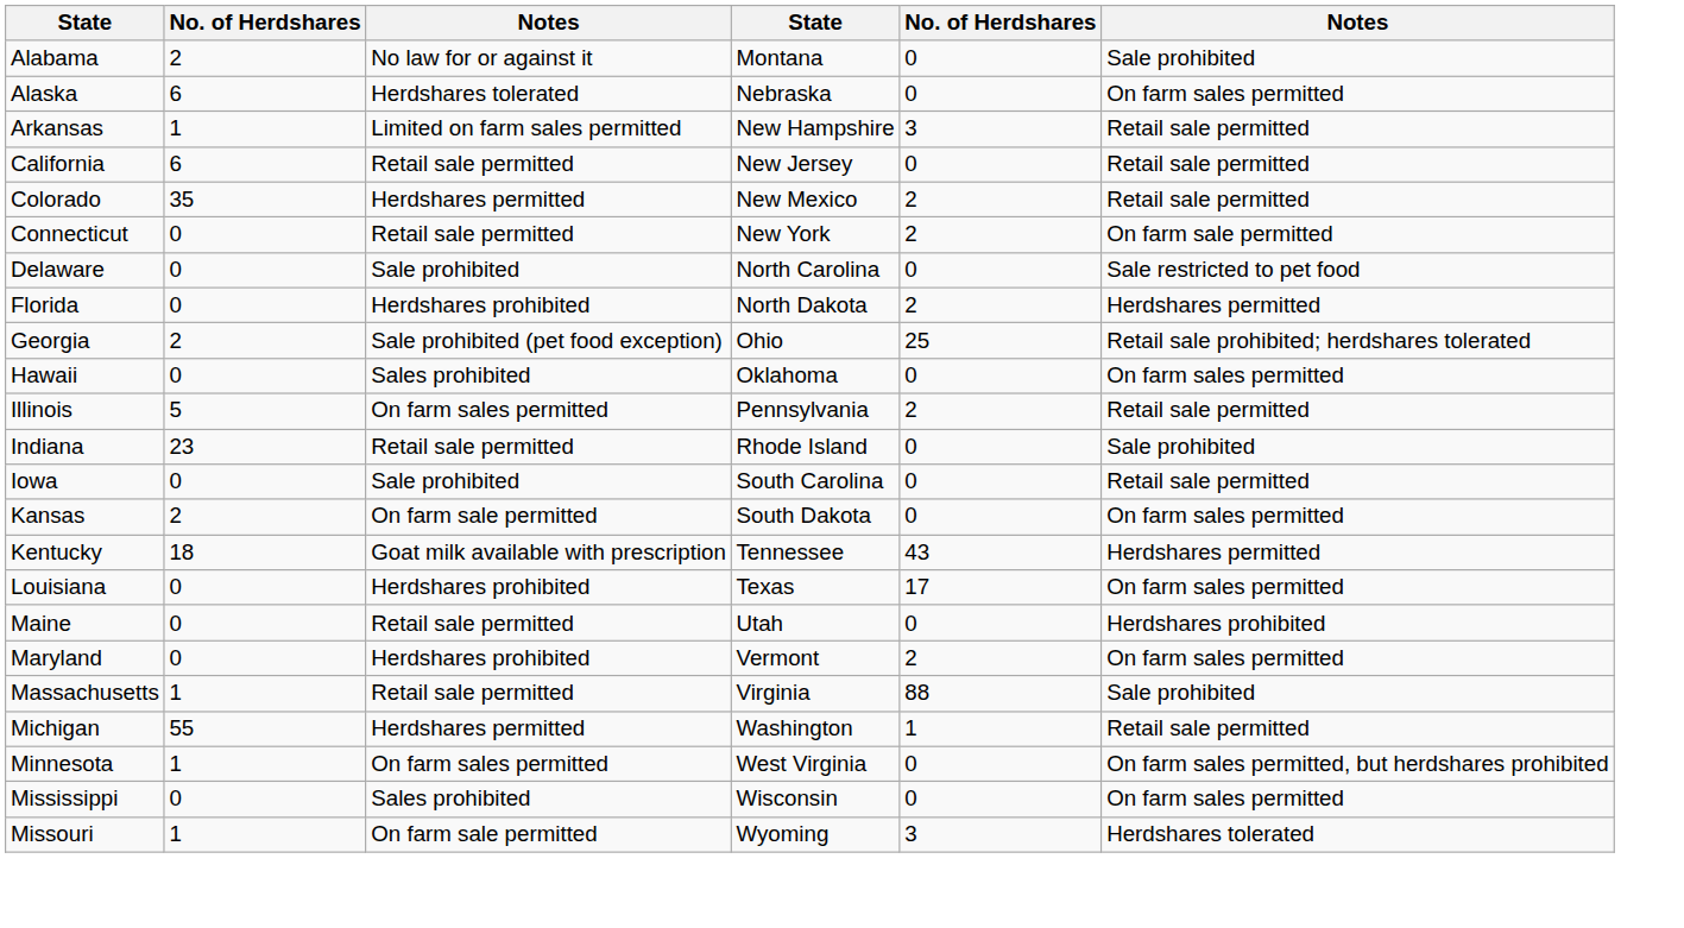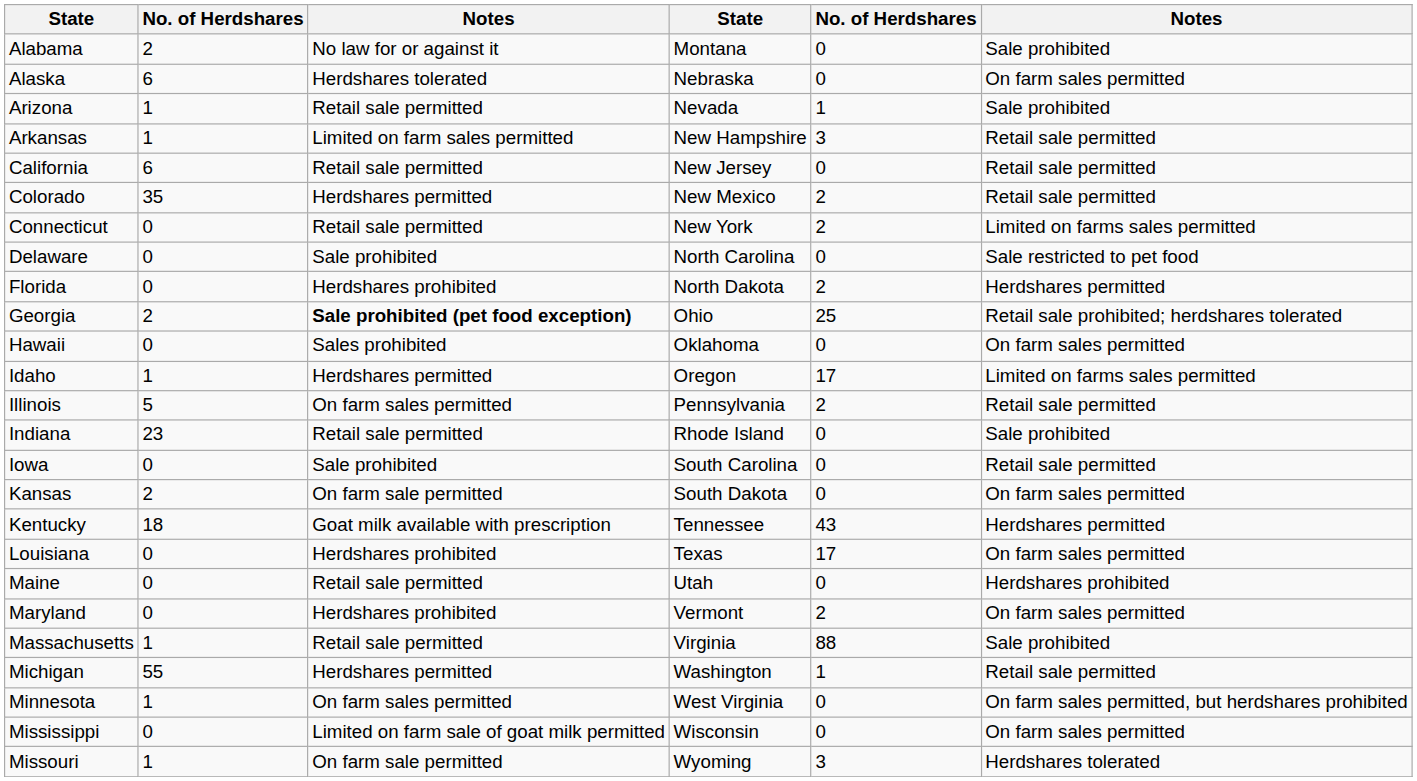 <table class="wikitable">
 <tr>
 <th>State</th>
 <th>No. of Herdshares</th>
 <th>Notes</th>
 <th>State</th>
 <th>No. of Herdshares</th>
 <th>Notes</th>
 </tr>
 <tr>
 <td>Alabama</td>
 <td>2</td>
 <td>No law for or against it</td>
 <td>Montana</td>
 <td>0</td>
 <td>Sale prohibited</td>
 </tr>
 <tr>
 <td>Alaska</td>
 <td>6</td>
 <td>Herdshares tolerated</td>
 <td>Nebraska</td>
 <td>0</td>
 <td>On farm sales permitted</td>
+</tr>
+<tr>
+<td>Arizona</td>
+<td>1</td>
+<td>Retail sale permitted</td>
+<td>Nevada</td>
+<td>1</td>
+<td>Sale prohibited</td>
 </tr>
 <tr>
 <td>Arkansas</td>
 <td>1</td>
 <td>Limited on farm sales permitted</td>
 <td>New Hampshire</td>
 <td>3</td>
 <td>Retail sale permitted</td>
 </tr>
 <tr>
 <td>California</td>
 <td>6</td>
 <td>Retail sale permitted</td>
 <td>New Jersey</td>
 <td>0</td>
 <td>Retail sale permitted</td>
 </tr>
 <tr>
 <td>Colorado</td>
 <td>35</td>
 <td>Herdshares permitted</td>
 <td>New Mexico</td>
 <td>2</td>
 <td>Retail sale permitted</td>
 </tr>
 <tr>
 <td>Connecticut</td>
 <td>0</td>
 <td>Retail sale permitted</td>
 <td>New York</td>
 <td>2</td>
-<td>On farm sale permitted</td>
+<td>Limited on farms sales permitted</td>
 </tr>
 <tr>
 <td>Delaware</td>
 <td>0</td>
 <td>Sale prohibited</td>
 <td>North Carolina</td>
 <td>0</td>
 <td>Sale restricted to pet food</td>
 </tr>
 <tr>
 <td>Florida</td>
 <td>0</td>
 <td>Herdshares prohibited</td>
 <td>North Dakota</td>
 <td>2</td>
 <td>Herdshares permitted</td>
 </tr>
 <tr>
 <td>Georgia</td>
 <td>2</td>
-<td>Sale prohibited (pet food exception)</td>
+<td><strong>Sale prohibited (pet food exception)</strong></td>
 <td>Ohio</td>
 <td>25</td>
 <td>Retail sale prohibited; herdshares tolerated</td>
 </tr>
 <tr>
 <td>Hawaii</td>
 <td>0</td>
 <td>Sales prohibited</td>
 <td>Oklahoma</td>
 <td>0</td>
 <td>On farm sales permitted</td>
+</tr>
+<tr>
+<td>Idaho</td>
+<td>1</td>
+<td>Herdshares permitted</td>
+<td>Oregon</td>
+<td>17</td>
+<td>Limited on farms sales permitted</td>
 </tr>
 <tr>
 <td>Illinois</td>
 <td>5</td>
 <td>On farm sales permitted</td>
 <td>Pennsylvania</td>
 <td>2</td>
 <td>Retail sale permitted</td>
 </tr>
 <tr>
 <td>Indiana</td>
 <td>23</td>
 <td>Retail sale permitted</td>
 <td>Rhode Island</td>
 <td>0</td>
 <td>Sale prohibited</td>
 </tr>
 <tr>
 <td>Iowa</td>
 <td>0</td>
 <td>Sale prohibited</td>
 <td>South Carolina</td>
 <td>0</td>
 <td>Retail sale permitted</td>
 </tr>
 <tr>
 <td>Kansas</td>
 <td>2</td>
 <td>On farm sale permitted</td>
 <td>South Dakota</td>
 <td>0</td>
 <td>On farm sales permitted</td>
 </tr>
 <tr>
 <td>Kentucky</td>
 <td>18</td>
 <td>Goat milk available with prescription</td>
 <td>Tennessee</td>
 <td>43</td>
 <td>Herdshares permitted</td>
 </tr>
 <tr>
 <td>Louisiana</td>
 <td>0</td>
 <td>Herdshares prohibited</td>
 <td>Texas</td>
 <td>17</td>
 <td>On farm sales permitted</td>
 </tr>
 <tr>
 <td>Maine</td>
 <td>0</td>
 <td>Retail sale permitted</td>
 <td>Utah</td>
 <td>0</td>
 <td>Herdshares prohibited</td>
 </tr>
 <tr>
 <td>Maryland</td>
 <td>0</td>
 <td>Herdshares prohibited</td>
 <td>Vermont</td>
 <td>2</td>
 <td>On farm sales permitted</td>
 </tr>
 <tr>
 <td>Massachusetts</td>
 <td>1</td>
 <td>Retail sale permitted</td>
 <td>Virginia</td>
 <td>88</td>
 <td>Sale prohibited</td>
 </tr>
 <tr>
 <td>Michigan</td>
 <td>55</td>
 <td>Herdshares permitted</td>
 <td>Washington</td>
 <td>1</td>
 <td>Retail sale permitted</td>
 </tr>
 <tr>
 <td>Minnesota</td>
 <td>1</td>
 <td>On farm sales permitted</td>
 <td>West Virginia</td>
 <td>0</td>
 <td>On farm sales permitted, but herdshares prohibited</td>
 </tr>
 <tr>
 <td>Mississippi</td>
 <td>0</td>
-<td>Sales prohibited</td>
+<td>Limited on farm sale of goat milk permitted</td>
 <td>Wisconsin</td>
 <td>0</td>
 <td>On farm sales permitted</td>
 </tr>
 <tr>
 <td>Missouri</td>
 <td>1</td>
 <td>On farm sale permitted</td>
 <td>Wyoming</td>
 <td>3</td>
 <td>Herdshares tolerated</td>
 </tr>
 </table>
